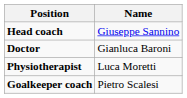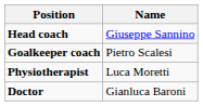 <table class="wikitable">
 <tr>
 <th>Position</th>
 <th>Name</th>
 </tr>
 <tr>
 <td align=left><strong>Head coach</strong></td>
 <td> <a href='#'>Giuseppe Sannino</a></td>
 </tr>
 <tr>
-<td align=left><strong>Doctor</strong></td>
-<td> Gianluca Baroni</td>
+<td align=left><strong>Goalkeeper coach</strong></td>
+<td> Pietro Scalesi</td>
 </tr>
 <tr>
 <td align=left><strong>Physiotherapist</strong></td>
 <td> Luca Moretti</td>
 </tr>
 <tr>
-<td align=left><strong>Goalkeeper coach</strong></td>
-<td> Pietro Scalesi</td>
+<td align=left><strong>Doctor</strong></td>
+<td> Gianluca Baroni</td>
 </tr>
 </table>
